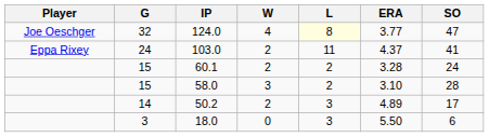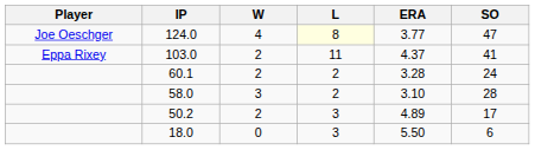 <table class="wikitable sortable">
 <tr>
 <th bgcolor="#DDDDFF" width="16%">Player</th>
-<th bgcolor="#DDDDFF" width="9%">G</th>
 <th bgcolor="#DDDDFF" width="9%">IP</th>
 <th bgcolor="#DDDDFF" width="9%">W</th>
 <th bgcolor="#DDDDFF" width="9%">L</th>
 <th bgcolor="#DDDDFF" width="9%">ERA</th>
 <th bgcolor="#DDDDFF" width="9%">SO</th>
 </tr>
 <tr align="center">
 <td><a href='#'>Joe Oeschger</a></td>
-<td>32</td>
 <td>124.0</td>
 <td>4</td>
 <td style="background: lightyellow;">8</td>
 <td>3.77</td>
 <td>47</td>
 </tr>
 <tr align=center>
 <td><a href='#'>Eppa Rixey</a></td>
-<td>24</td>
 <td>103.0</td>
 <td>2</td>
 <td>11</td>
 <td>4.37</td>
 <td>41</td>
 </tr>
 <tr align=center>
 <td></td>
-<td>15</td>
 <td>60.1</td>
 <td>2</td>
 <td>2</td>
 <td>3.28</td>
 <td>24</td>
 </tr>
 <tr align="center">
 <td></td>
-<td>15</td>
 <td>58.0</td>
 <td>3</td>
 <td>2</td>
 <td>3.10</td>
 <td>28</td>
 </tr>
 <tr align="center">
 <td></td>
-<td>14</td>
 <td>50.2</td>
 <td>2</td>
 <td>3</td>
 <td>4.89</td>
 <td>17</td>
 </tr>
 <tr align="center">
 <td></td>
-<td>3</td>
 <td>18.0</td>
 <td>0</td>
 <td>3</td>
 <td>5.50</td>
 <td>6</td>
 </tr>
 </table>
